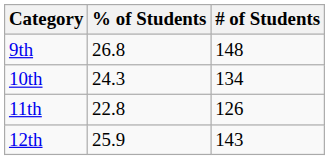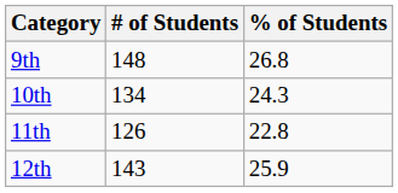 <table class="wikitable">
 <tr>
 <th>Category</th>
+<th># of Students</th>
 <th>% of Students</th>
-<th># of Students</th>
 </tr>
 <tr>
 <td><a href='#'>9th</a></td>
+<td>148</td>
 <td>26.8</td>
-<td>148</td>
 </tr>
 <tr>
 <td><a href='#'>10th</a></td>
+<td>134</td>
 <td>24.3</td>
-<td>134</td>
 </tr>
 <tr>
 <td><a href='#'>11th</a></td>
+<td>126</td>
 <td>22.8</td>
-<td>126</td>
 </tr>
 <tr>
 <td><a href='#'>12th</a></td>
+<td>143</td>
 <td>25.9</td>
-<td>143</td>
 </tr>
 </table>
